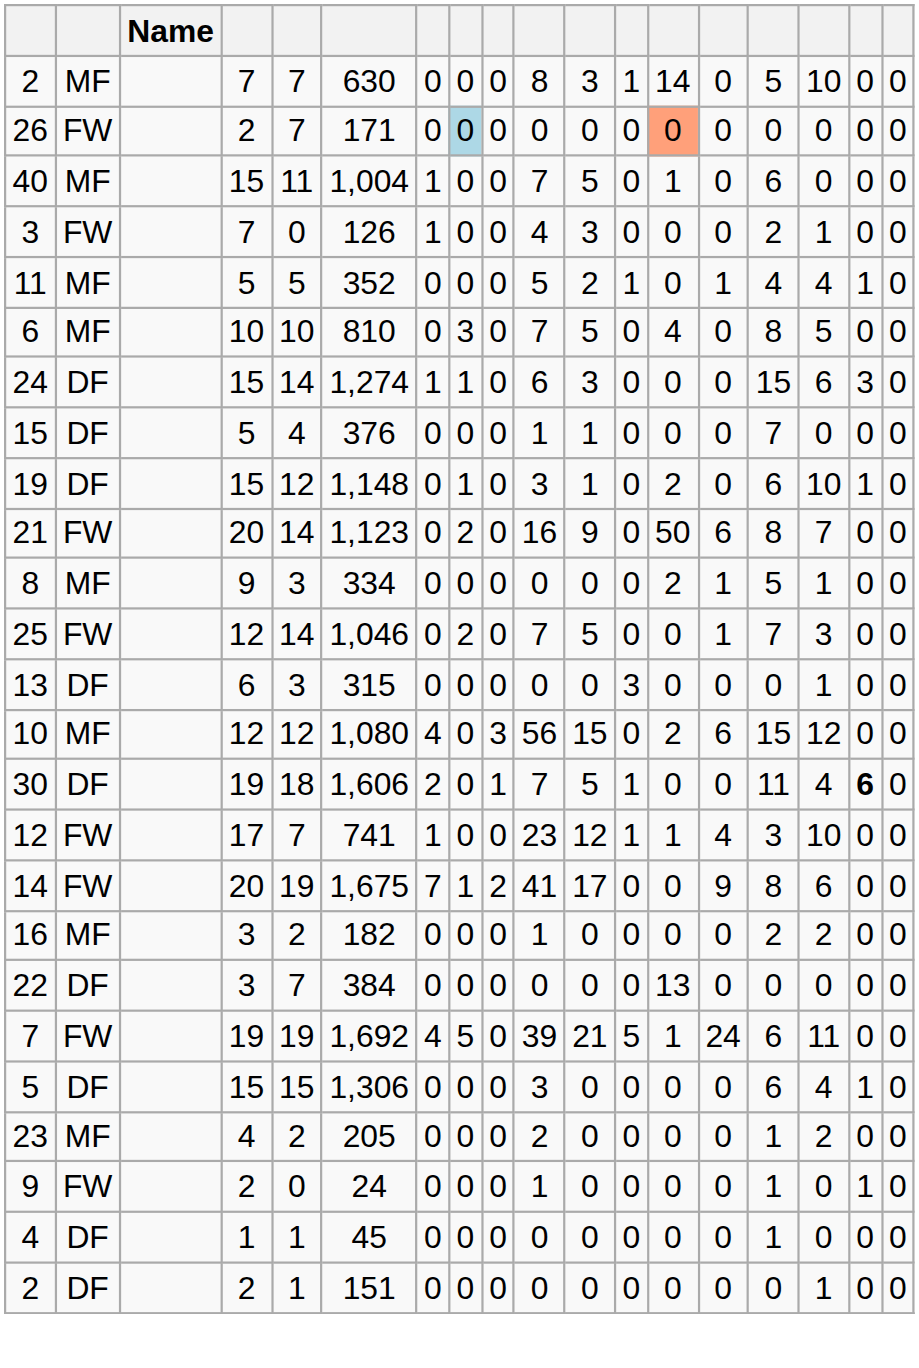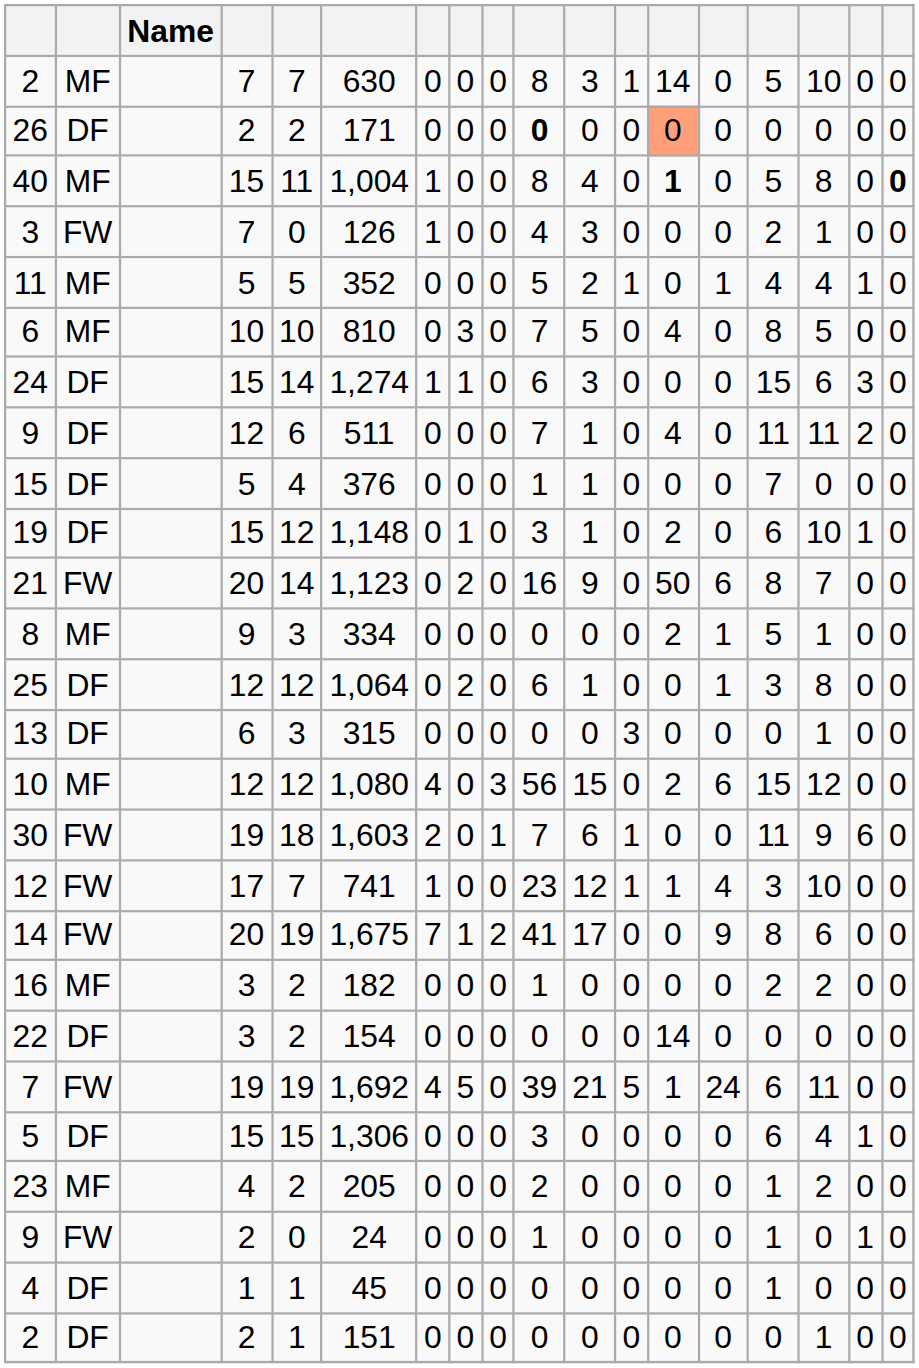 <table class="wikitable sortable" style="text-align:center;font-size:90%;">
 <tr>
 <th scope="col"></th>
 <th scope="col"></th>
 <th scope="col">Name</th>
 <th scope="col"></th>
 <th scope="col"></th>
 <th scope="col"></th>
 <th scope="col"></th>
 <th scope="col"></th>
 <th scope="col"></th>
 <th scope="col"></th>
 <th scope="col"></th>
 <th scope="col"></th>
 <th scope="col"></th>
 <th scope="col"></th>
 <th scope="col"></th>
 <th scope="col"></th>
 <th scope="col"></th>
 <th scope="col"></th>
 </tr>
 <tr>
 <td>2</td>
 <td>MF</td>
 <td></td>
 <td>7</td>
 <td>7</td>
 <td>630</td>
 <td>0</td>
 <td>0</td>
 <td>0</td>
 <td>8</td>
 <td>3</td>
 <td>1</td>
 <td>14</td>
 <td>0</td>
 <td>5</td>
 <td>10</td>
 <td>0</td>
 <td>0</td>
 </tr>
 <tr>
 <td>26</td>
-<td>FW</td>
+<td>DF</td>
 <td></td>
 <td>2</td>
-<td>7</td>
+<td>2</td>
 <td>171</td>
 <td>0</td>
-<td style="background: lightblue;">0</td>
 <td>0</td>
 <td>0</td>
+<td><strong>0</strong></td>
 <td>0</td>
 <td>0</td>
 <td style="background: lightsalmon;">0</td>
 <td>0</td>
 <td>0</td>
 <td>0</td>
 <td>0</td>
 <td>0</td>
 </tr>
 <tr>
 <td>40</td>
 <td>MF</td>
 <td></td>
 <td>15</td>
 <td>11</td>
 <td>1,004</td>
 <td>1</td>
 <td>0</td>
 <td>0</td>
-<td>7</td>
+<td>8</td>
+<td>4</td>
+<td>0</td>
+<td><strong>1</strong></td>
+<td>0</td>
 <td>5</td>
+<td>8</td>
 <td>0</td>
-<td>1</td>
-<td>0</td>
-<td>6</td>
-<td>0</td>
-<td>0</td>
-<td>0</td>
+<td><strong>0</strong></td>
 </tr>
 <tr>
 <td>3</td>
 <td>FW</td>
 <td></td>
 <td>7</td>
 <td>0</td>
 <td>126</td>
 <td>1</td>
 <td>0</td>
 <td>0</td>
 <td>4</td>
 <td>3</td>
 <td>0</td>
 <td>0</td>
 <td>0</td>
 <td>2</td>
 <td>1</td>
 <td>0</td>
 <td>0</td>
 </tr>
 <tr>
 <td>11</td>
 <td>MF</td>
 <td></td>
 <td>5</td>
 <td>5</td>
 <td>352</td>
 <td>0</td>
 <td>0</td>
 <td>0</td>
 <td>5</td>
 <td>2</td>
 <td>1</td>
 <td>0</td>
 <td>1</td>
 <td>4</td>
 <td>4</td>
 <td>1</td>
 <td>0</td>
 </tr>
 <tr>
 <td>6</td>
 <td>MF</td>
 <td></td>
 <td>10</td>
 <td>10</td>
 <td>810</td>
 <td>0</td>
 <td>3</td>
 <td>0</td>
 <td>7</td>
 <td>5</td>
 <td>0</td>
 <td>4</td>
 <td>0</td>
 <td>8</td>
 <td>5</td>
 <td>0</td>
 <td>0</td>
 </tr>
 <tr>
 <td>24</td>
 <td>DF</td>
 <td></td>
 <td>15</td>
 <td>14</td>
 <td>1,274</td>
 <td>1</td>
 <td>1</td>
 <td>0</td>
 <td>6</td>
 <td>3</td>
 <td>0</td>
 <td>0</td>
 <td>0</td>
 <td>15</td>
 <td>6</td>
 <td>3</td>
+<td>0</td>
+</tr>
+<tr>
+<td>9</td>
+<td>DF</td>
+<td></td>
+<td>12</td>
+<td>6</td>
+<td>511</td>
+<td>0</td>
+<td>0</td>
+<td>0</td>
+<td>7</td>
+<td>1</td>
+<td>0</td>
+<td>4</td>
+<td>0</td>
+<td>11</td>
+<td>11</td>
+<td>2</td>
 <td>0</td>
 </tr>
 <tr>
 <td>15</td>
 <td>DF</td>
 <td></td>
 <td>5</td>
 <td>4</td>
 <td>376</td>
 <td>0</td>
 <td>0</td>
 <td>0</td>
 <td>1</td>
 <td>1</td>
 <td>0</td>
 <td>0</td>
 <td>0</td>
 <td>7</td>
 <td>0</td>
 <td>0</td>
 <td>0</td>
 </tr>
 <tr>
 <td>19</td>
 <td>DF</td>
 <td></td>
 <td>15</td>
 <td>12</td>
 <td>1,148</td>
 <td>0</td>
 <td>1</td>
 <td>0</td>
 <td>3</td>
 <td>1</td>
 <td>0</td>
 <td>2</td>
 <td>0</td>
 <td>6</td>
 <td>10</td>
 <td>1</td>
 <td>0</td>
 </tr>
 <tr>
 <td>21</td>
 <td>FW</td>
 <td></td>
 <td>20</td>
 <td>14</td>
 <td>1,123</td>
 <td>0</td>
 <td>2</td>
 <td>0</td>
 <td>16</td>
 <td>9</td>
 <td>0</td>
 <td>50</td>
 <td>6</td>
 <td>8</td>
 <td>7</td>
 <td>0</td>
 <td>0</td>
 </tr>
 <tr>
 <td>8</td>
 <td>MF</td>
 <td></td>
 <td>9</td>
 <td>3</td>
 <td>334</td>
 <td>0</td>
 <td>0</td>
 <td>0</td>
 <td>0</td>
 <td>0</td>
 <td>0</td>
 <td>2</td>
 <td>1</td>
 <td>5</td>
 <td>1</td>
 <td>0</td>
 <td>0</td>
 </tr>
 <tr>
 <td>25</td>
-<td>FW</td>
+<td>DF</td>
 <td></td>
 <td>12</td>
-<td>14</td>
-<td>1,046</td>
+<td>12</td>
+<td>1,064</td>
 <td>0</td>
 <td>2</td>
 <td>0</td>
-<td>7</td>
-<td>5</td>
+<td>6</td>
+<td>1</td>
 <td>0</td>
 <td>0</td>
 <td>1</td>
-<td>7</td>
 <td>3</td>
+<td>8</td>
 <td>0</td>
 <td>0</td>
 </tr>
 <tr>
 <td>13</td>
 <td>DF</td>
 <td></td>
 <td>6</td>
 <td>3</td>
 <td>315</td>
 <td>0</td>
 <td>0</td>
 <td>0</td>
 <td>0</td>
 <td>0</td>
 <td>3</td>
 <td>0</td>
 <td>0</td>
 <td>0</td>
 <td>1</td>
 <td>0</td>
 <td>0</td>
 </tr>
 <tr>
 <td>10</td>
 <td>MF</td>
 <td></td>
 <td>12</td>
 <td>12</td>
 <td>1,080</td>
 <td>4</td>
 <td>0</td>
 <td>3</td>
 <td>56</td>
 <td>15</td>
 <td>0</td>
 <td>2</td>
 <td>6</td>
 <td>15</td>
 <td>12</td>
 <td>0</td>
 <td>0</td>
 </tr>
 <tr>
 <td>30</td>
-<td>DF</td>
+<td>FW</td>
 <td></td>
 <td>19</td>
 <td>18</td>
-<td>1,606</td>
+<td>1,603</td>
 <td>2</td>
 <td>0</td>
 <td>1</td>
 <td>7</td>
-<td>5</td>
+<td>6</td>
 <td>1</td>
 <td>0</td>
 <td>0</td>
 <td>11</td>
-<td>4</td>
-<td><strong>6</strong></td>
+<td>9</td>
+<td>6</td>
 <td>0</td>
 </tr>
 <tr>
 <td>12</td>
 <td>FW</td>
 <td></td>
 <td>17</td>
 <td>7</td>
 <td>741</td>
 <td>1</td>
 <td>0</td>
 <td>0</td>
 <td>23</td>
 <td>12</td>
 <td>1</td>
 <td>1</td>
 <td>4</td>
 <td>3</td>
 <td>10</td>
 <td>0</td>
 <td>0</td>
 </tr>
 <tr>
 <td>14</td>
 <td>FW</td>
 <td></td>
 <td>20</td>
 <td>19</td>
 <td>1,675</td>
 <td>7</td>
 <td>1</td>
 <td>2</td>
 <td>41</td>
 <td>17</td>
 <td>0</td>
 <td>0</td>
 <td>9</td>
 <td>8</td>
 <td>6</td>
 <td>0</td>
 <td>0</td>
 </tr>
 <tr>
 <td>16</td>
 <td>MF</td>
 <td></td>
 <td>3</td>
 <td>2</td>
 <td>182</td>
 <td>0</td>
 <td>0</td>
 <td>0</td>
 <td>1</td>
 <td>0</td>
 <td>0</td>
 <td>0</td>
 <td>0</td>
 <td>2</td>
 <td>2</td>
 <td>0</td>
 <td>0</td>
 </tr>
 <tr>
 <td>22</td>
 <td>DF</td>
 <td></td>
 <td>3</td>
-<td>7</td>
-<td>384</td>
+<td>2</td>
+<td>154</td>
 <td>0</td>
 <td>0</td>
 <td>0</td>
 <td>0</td>
 <td>0</td>
 <td>0</td>
-<td>13</td>
+<td>14</td>
 <td>0</td>
 <td>0</td>
 <td>0</td>
 <td>0</td>
 <td>0</td>
 </tr>
 <tr>
 <td>7</td>
 <td>FW</td>
 <td></td>
 <td>19</td>
 <td>19</td>
 <td>1,692</td>
 <td>4</td>
 <td>5</td>
 <td>0</td>
 <td>39</td>
 <td>21</td>
 <td>5</td>
 <td>1</td>
 <td>24</td>
 <td>6</td>
 <td>11</td>
 <td>0</td>
 <td>0</td>
 </tr>
 <tr>
 <td>5</td>
 <td>DF</td>
 <td></td>
 <td>15</td>
 <td>15</td>
 <td>1,306</td>
 <td>0</td>
 <td>0</td>
 <td>0</td>
 <td>3</td>
 <td>0</td>
 <td>0</td>
 <td>0</td>
 <td>0</td>
 <td>6</td>
 <td>4</td>
 <td>1</td>
 <td>0</td>
 </tr>
 <tr>
 <td>23</td>
 <td>MF</td>
 <td></td>
 <td>4</td>
 <td>2</td>
 <td>205</td>
 <td>0</td>
 <td>0</td>
 <td>0</td>
 <td>2</td>
 <td>0</td>
 <td>0</td>
 <td>0</td>
 <td>0</td>
 <td>1</td>
 <td>2</td>
 <td>0</td>
 <td>0</td>
 </tr>
 <tr>
 <td>9</td>
 <td>FW</td>
 <td></td>
 <td>2</td>
 <td>0</td>
 <td>24</td>
 <td>0</td>
 <td>0</td>
 <td>0</td>
 <td>1</td>
 <td>0</td>
 <td>0</td>
 <td>0</td>
 <td>0</td>
 <td>1</td>
 <td>0</td>
 <td>1</td>
 <td>0</td>
 </tr>
 <tr>
 <td>4</td>
 <td>DF</td>
 <td></td>
 <td>1</td>
 <td>1</td>
 <td>45</td>
 <td>0</td>
 <td>0</td>
 <td>0</td>
 <td>0</td>
 <td>0</td>
 <td>0</td>
 <td>0</td>
 <td>0</td>
 <td>1</td>
 <td>0</td>
 <td>0</td>
 <td>0</td>
 </tr>
 <tr>
 <td>2</td>
 <td>DF</td>
 <td></td>
 <td>2</td>
 <td>1</td>
 <td>151</td>
 <td>0</td>
 <td>0</td>
 <td>0</td>
 <td>0</td>
 <td>0</td>
 <td>0</td>
 <td>0</td>
 <td>0</td>
 <td>0</td>
 <td>1</td>
 <td>0</td>
 <td>0</td>
 </tr>
 <tr>
 </tr>
 </table>
